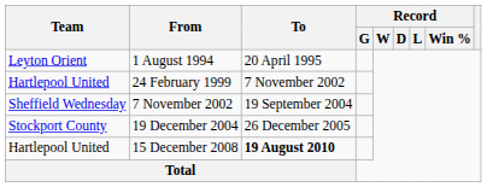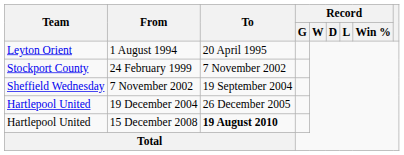 <table class=wikitable style="text-align: center">
 <tr>
 <th rowspan=2>Team</th>
 <th rowspan=2>From</th>
 <th rowspan=2>To</th>
 <th colspan=5>Record</th>
 <th rowspan=2></th>
 </tr>
 <tr>
 <th>G</th>
 <th>W</th>
 <th>D</th>
 <th>L</th>
 <th>Win %</th>
 </tr>
 <tr>
 <td align="left"><a href='#'>Leyton Orient</a></td>
 <td align="left">1 August 1994</td>
 <td align="left">20 April 1995<br></td>
 <td></td>
 </tr>
 <tr>
-<td align="left"><a href='#'>Hartlepool United</a></td>
+<td align="left"><a href='#'>Stockport County</a></td>
 <td align="left">24 February 1999</td>
 <td align="left">7 November 2002<br></td>
 <td></td>
 </tr>
 <tr>
 <td align="left"><a href='#'>Sheffield Wednesday</a></td>
 <td align="left">7 November 2002</td>
 <td align="left">19 September 2004<br></td>
 <td></td>
 </tr>
 <tr>
-<td align="left"><a href='#'>Stockport County</a></td>
+<td align="left"><a href='#'>Hartlepool United</a></td>
 <td align="left">19 December 2004</td>
 <td align="left">26 December 2005<br></td>
 <td></td>
 </tr>
 <tr>
 <td align="left">Hartlepool United</td>
 <td align="left">15 December 2008</td>
 <td align="left"><strong>19 August 2010<br></strong></td>
 <td></td>
 </tr>
 <tr>
 <th colspan=3>Total<br></th>
 </tr>
 </table>
